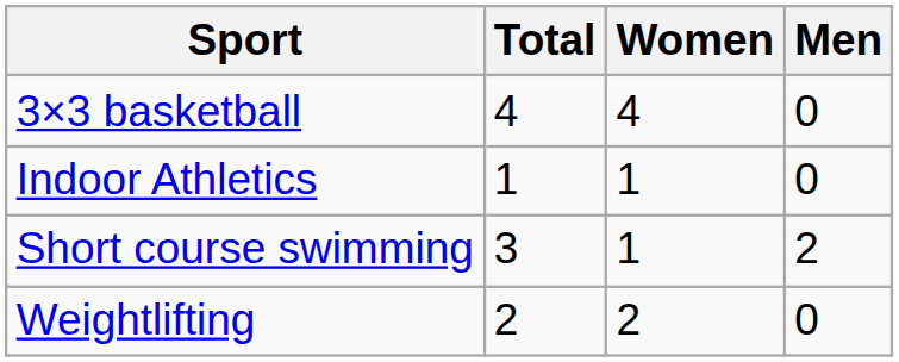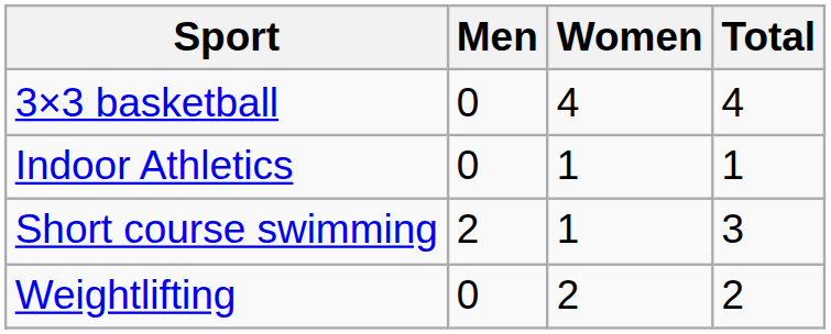 <table class="wikitable sortable">
 <tr>
 <th>Sport</th>
+<th>Men</th>
+<th>Women</th>
 <th>Total</th>
-<th>Women</th>
-<th>Men</th>
 </tr>
 <tr>
 <td><a href='#'>3×3 basketball</a></td>
+<td>0</td>
 <td>4</td>
 <td>4</td>
-<td>0</td>
 </tr>
 <tr>
 <td><a href='#'>Indoor Athletics</a></td>
+<td>0</td>
 <td>1</td>
 <td>1</td>
-<td>0</td>
 </tr>
 <tr>
 <td><a href='#'>Short course swimming</a></td>
+<td>2</td>
+<td>1</td>
 <td>3</td>
-<td>1</td>
-<td>2</td>
 </tr>
 <tr>
 <td><a href='#'>Weightlifting</a></td>
+<td>0</td>
 <td>2</td>
 <td>2</td>
-<td>0</td>
 </tr>
 </table>
